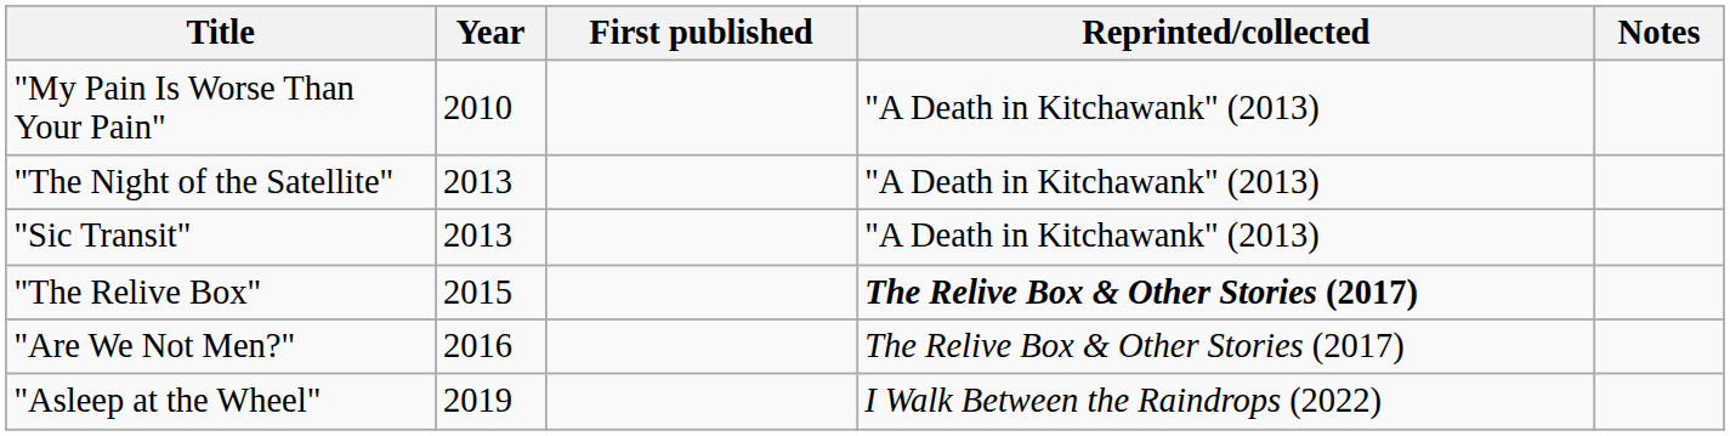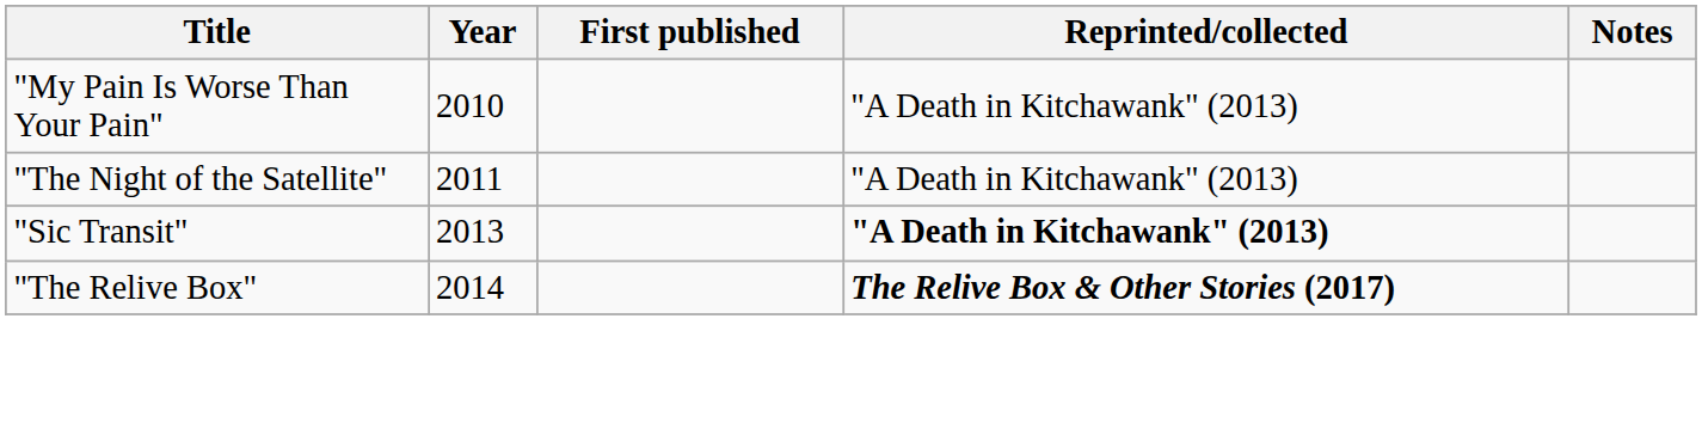 <table class='wikitable sortable' width='90%'>
 <tr>
 <th width=25%>Title</th>
 <th>Year</th>
 <th>First published</th>
 <th>Reprinted/collected</th>
 <th>Notes</th>
 </tr>
 <tr>
 <td>"My Pain Is Worse Than Your Pain"</td>
 <td>2010</td>
 <td></td>
 <td>"A Death in Kitchawank" (2013)</td>
 <td></td>
 </tr>
 <tr>
 <td>"The Night of the Satellite"</td>
-<td>2013</td>
+<td>2011</td>
 <td></td>
 <td>"A Death in Kitchawank" (2013)</td>
 <td></td>
 </tr>
 <tr>
 <td>"Sic Transit"</td>
 <td>2013</td>
 <td></td>
-<td>"A Death in Kitchawank" (2013)</td>
+<td><strong>"A Death in Kitchawank" (2013)</strong></td>
 <td></td>
 </tr>
 <tr>
 <td>"The Relive Box"</td>
-<td>2015</td>
+<td>2014</td>
 <td></td>
 <td><strong><em>The Relive Box & Other Stories</em> (2017)</strong></td>
 <td></td>
 </tr>
-<tr>
-<td>"Are We Not Men?"</td>
-<td>2016</td>
-<td></td>
-<td><em>The Relive Box & Other Stories</em> (2017)</td>
-<td></td>
-</tr>
-<tr>
-<td>"Asleep at the Wheel"</td>
-<td>2019</td>
-<td></td>
-<td><em>I Walk Between the Raindrops</em> (2022)</td>
-<td></td>
-</tr>
 </table>
